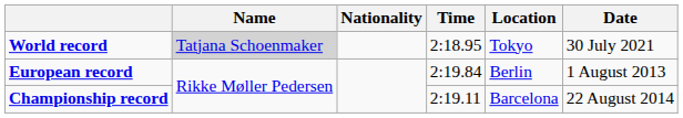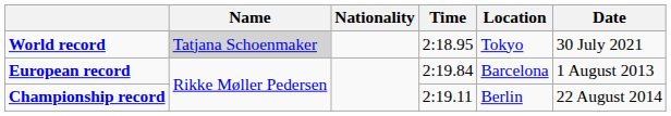 <table class=wikitable>
 <tr>
 <th></th>
 <th>Name</th>
 <th>Nationality</th>
 <th>Time</th>
 <th>Location</th>
 <th>Date</th>
 </tr>
 <tr>
 <td><strong><a href='#'>World record</a></strong></td>
 <td style="background: lightgrey;"><a href='#'>Tatjana Schoenmaker</a></td>
 <td></td>
 <td>2:18.95</td>
 <td><a href='#'>Tokyo</a></td>
 <td>30 July 2021</td>
 </tr>
 <tr>
 <td><strong><a href='#'>European record</a></strong></td>
 <td rowspan=2><a href='#'>Rikke Møller Pedersen</a></td>
 <td rowspan=2></td>
 <td>2:19.84</td>
-<td><a href='#'>Berlin</a></td>
+<td><a href='#'>Barcelona</a></td>
 <td>1 August 2013</td>
 </tr>
 <tr>
 <td><strong><a href='#'>Championship record</a></strong></td>
 <td>2:19.11</td>
-<td><a href='#'>Barcelona</a></td>
+<td><a href='#'>Berlin</a></td>
 <td>22 August 2014</td>
 </tr>
 </table>
